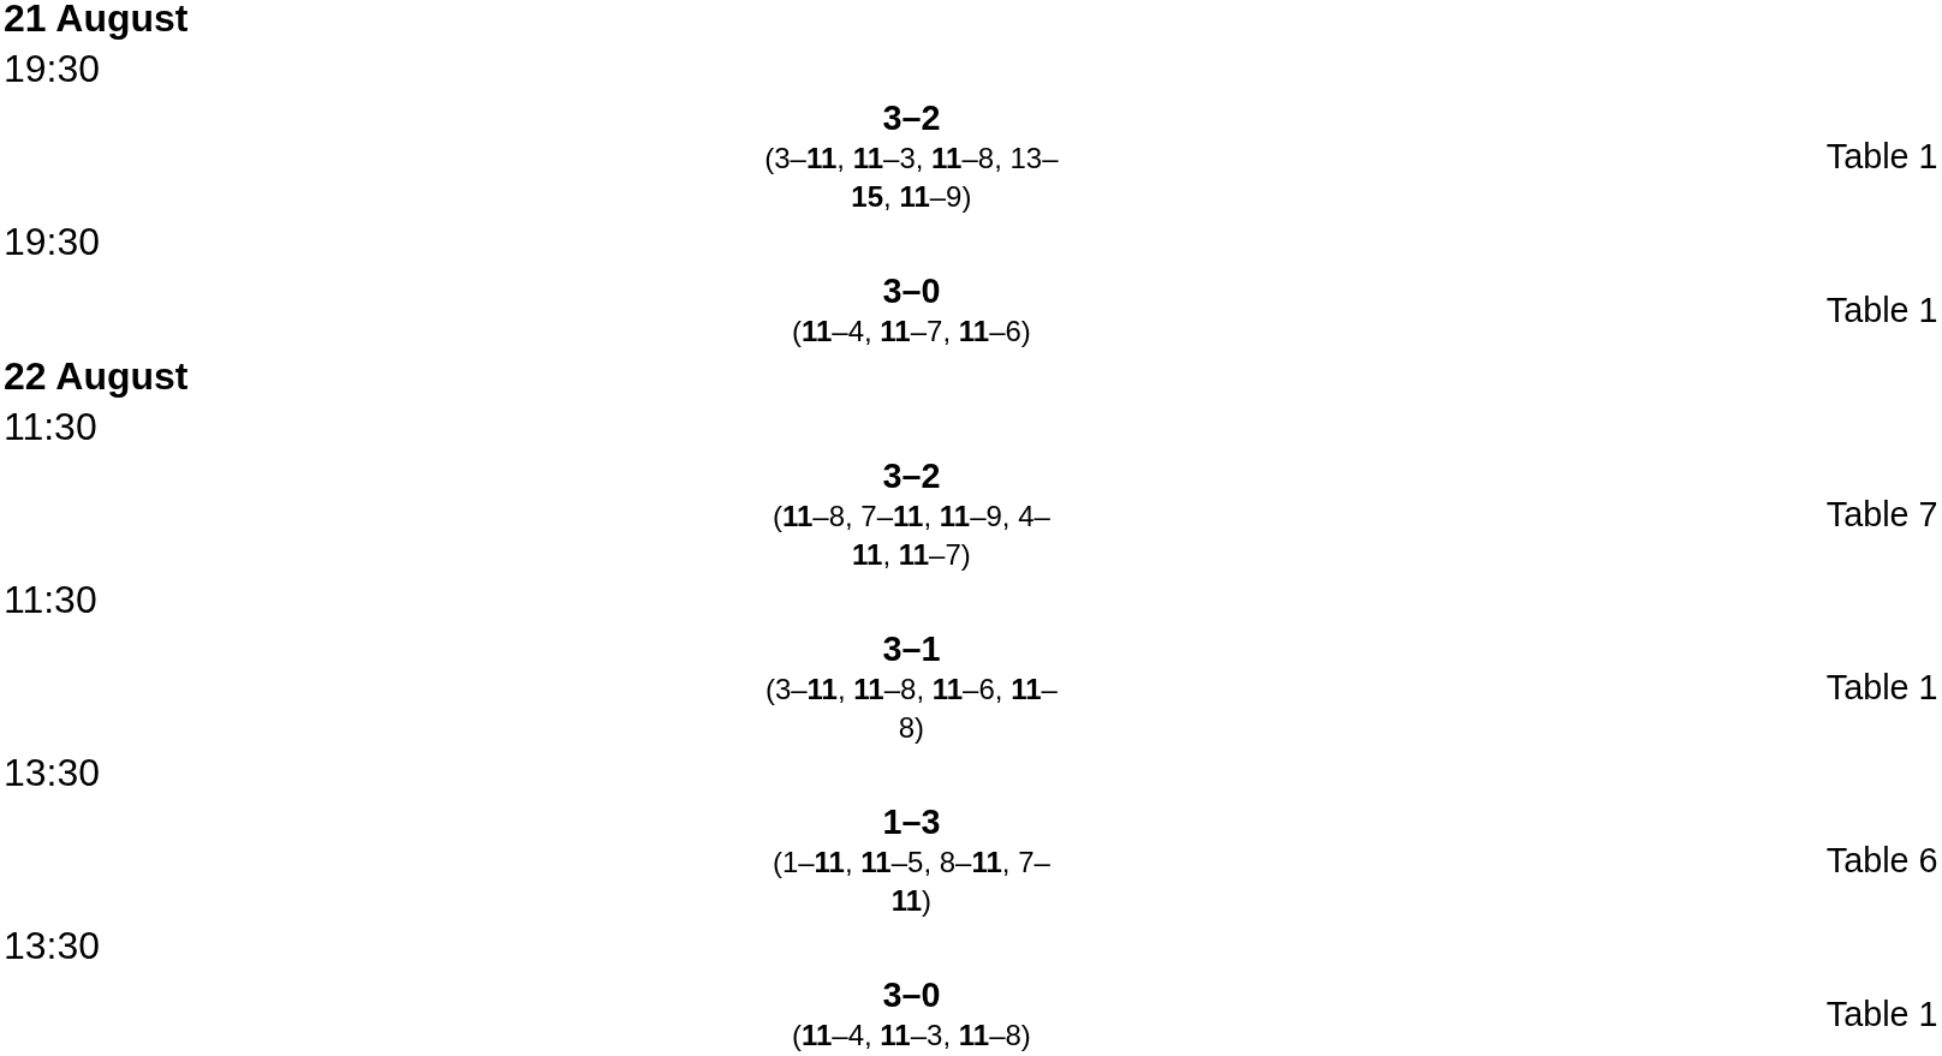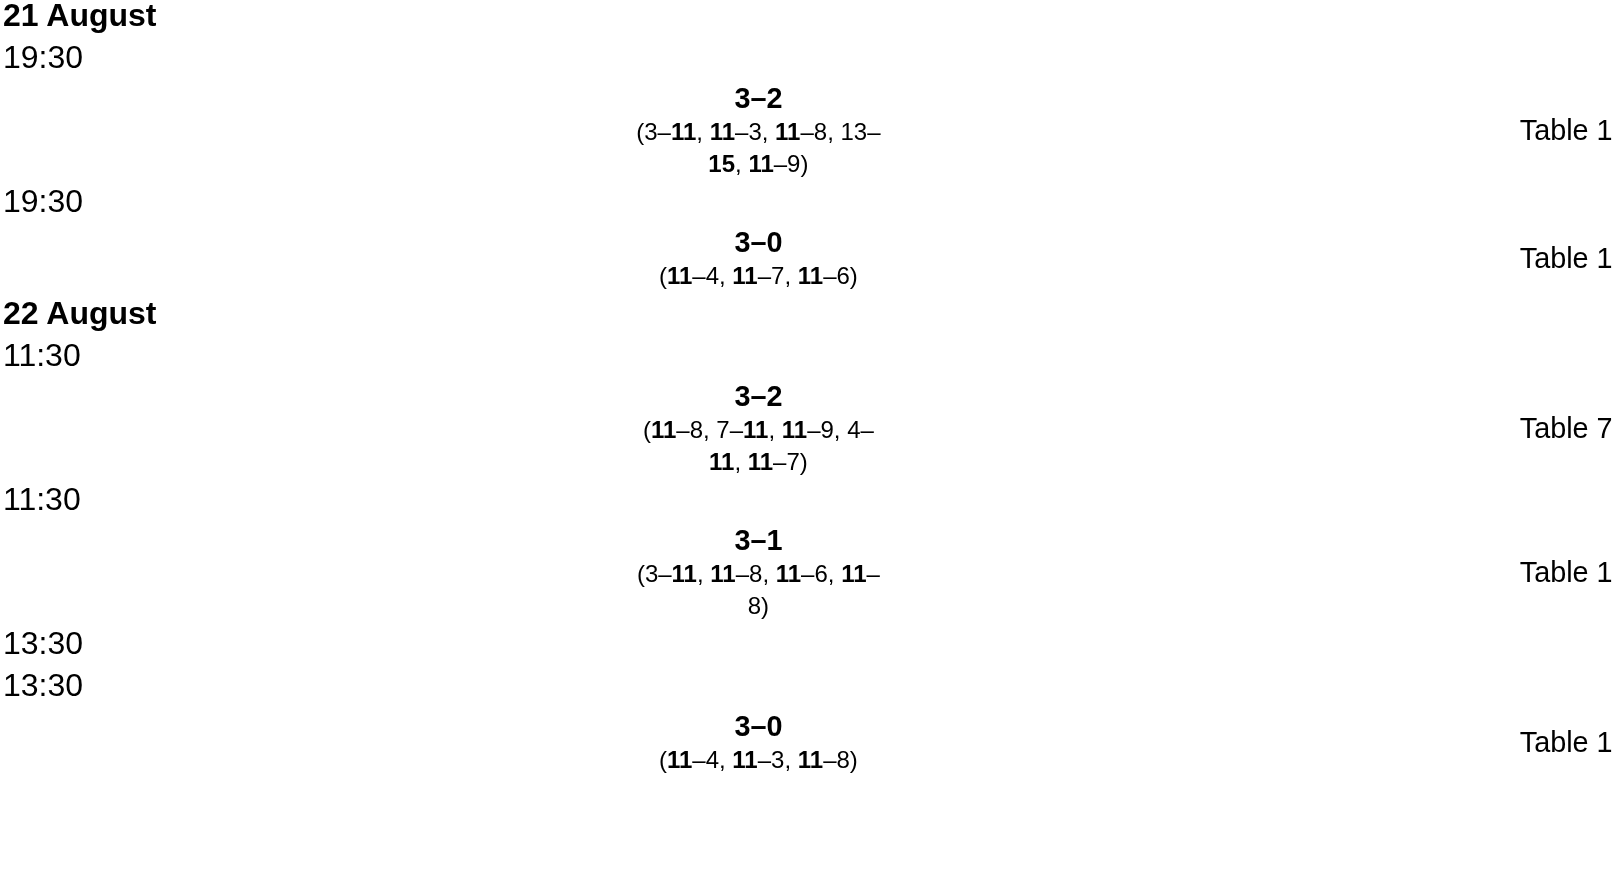 <table style="width:100%;" cellspacing="1">
 <tr>
 <th width=25%></th>
 <th width=10%></th>
 <th width=25%></th>
 </tr>
 <tr>
 <td><strong>21 August</strong></td>
 </tr>
 <tr>
 <td>19:30</td>
 </tr>
 <tr style=font-size:90%>
 <td align=right><strong></strong></td>
 <td align=center><strong> 3–2 </strong><br><small>(3–<strong>11</strong>, <strong>11</strong>–3, <strong>11</strong>–8, 13–<strong>15</strong>, <strong>11</strong>–9)</small></td>
 <td></td>
 <td>Table 1</td>
 </tr>
 <tr>
 <td>19:30</td>
 </tr>
 <tr style=font-size:90%>
 <td align=right><strong></strong></td>
 <td align=center><strong> 3–0 </strong><br><small>(<strong>11</strong>–4, <strong>11</strong>–7, <strong>11</strong>–6)</small></td>
 <td></td>
 <td>Table 1</td>
 </tr>
 <tr>
 <td><strong>22 August</strong></td>
 </tr>
 <tr>
 <td>11:30</td>
 </tr>
 <tr style=font-size:90%>
 <td align=right><strong></strong></td>
 <td align=center><strong> 3–2 </strong><br><small>(<strong>11</strong>–8, 7–<strong>11</strong>, <strong>11</strong>–9, 4–<strong>11</strong>, <strong>11</strong>–7)</small></td>
 <td></td>
 <td>Table 7</td>
 </tr>
 <tr>
 <td>11:30</td>
 </tr>
 <tr style=font-size:90%>
 <td align=right><strong></strong></td>
 <td align=center><strong> 3–1 </strong><br><small>(3–<strong>11</strong>, <strong>11</strong>–8, <strong>11</strong>–6, <strong>11</strong>–8)</small></td>
 <td></td>
 <td>Table 1</td>
 </tr>
 <tr>
 <td>13:30</td>
 </tr>
-<tr style=font-size:90%>
-<td align=right></td>
-<td align=center><strong> 1–3 </strong><br><small>(1–<strong>11</strong>, <strong>11</strong>–5, 8–<strong>11</strong>, 7–<strong>11</strong>)</small></td>
-<td><strong></strong></td>
-<td>Table 6</td>
-</tr>
 <tr>
 <td>13:30</td>
 </tr>
 <tr style=font-size:90%>
 <td align=right><strong></strong></td>
 <td align=center><strong> 3–0 </strong><br><small>(<strong>11</strong>–4, <strong>11</strong>–3, <strong>11</strong>–8)</small></td>
 <td></td>
 <td>Table 1</td>
 </tr>
 </table>
